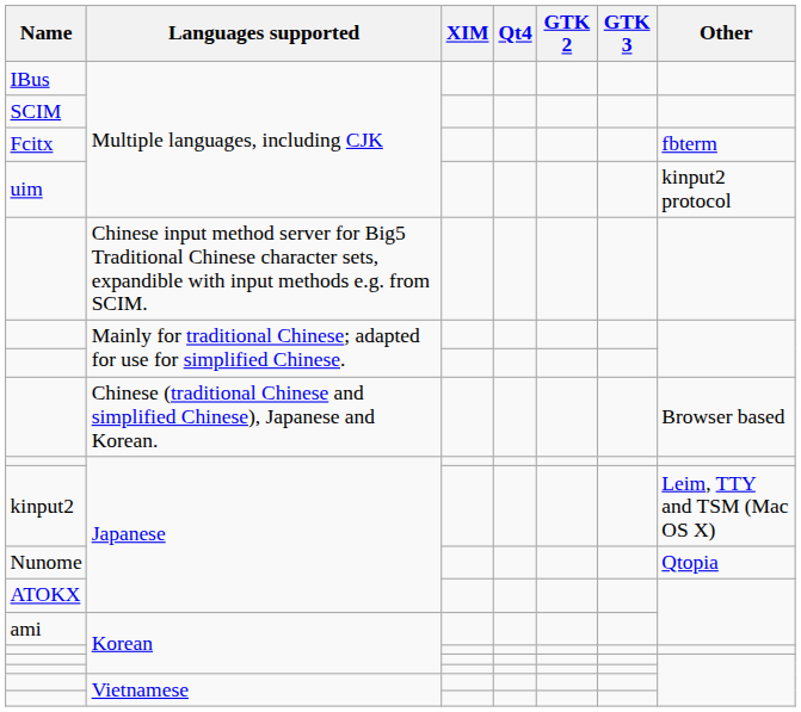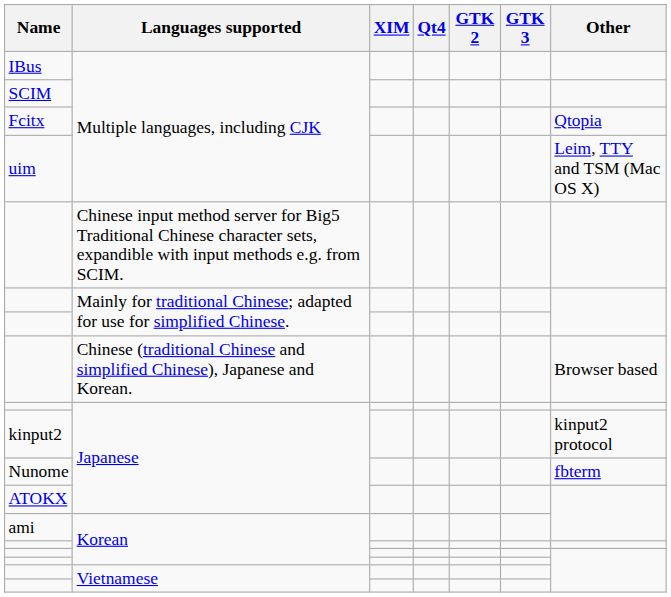 <table class="wikitable">
 <tr>
 <th>Name</th>
 <th>Languages supported</th>
 <th><a href='#'>XIM</a></th>
 <th><a href='#'>Qt4</a></th>
 <th><a href='#'>GTK 2</a></th>
 <th><a href='#'>GTK 3</a></th>
 <th>Other</th>
 </tr>
 <tr>
 <td><a href='#'>IBus</a></td>
 <td rowspan=4>Multiple languages, including <a href='#'>CJK</a></td>
 <td></td>
 <td></td>
 <td></td>
 <td></td>
 <td></td>
 </tr>
 <tr>
 <td><a href='#'>SCIM</a></td>
 <td></td>
 <td></td>
 <td></td>
 <td></td>
 <td></td>
 </tr>
 <tr>
 <td><a href='#'>Fcitx</a></td>
 <td></td>
 <td></td>
 <td></td>
 <td></td>
-<td><a href='#'>fbterm</a></td>
+<td><a href='#'>Qtopia</a></td>
 </tr>
 <tr>
 <td><a href='#'>uim</a></td>
 <td></td>
 <td></td>
 <td></td>
 <td></td>
-<td>kinput2 protocol</td>
+<td><a href='#'>Leim</a>, <a href='#'>TTY</a> and TSM (Mac OS X)</td>
 </tr>
 <tr>
 <td></td>
 <td>Chinese input method server for Big5 Traditional Chinese character sets, expandible with input methods e.g. from SCIM.</td>
 <td></td>
 <td></td>
 <td></td>
 <td></td>
 <td></td>
 </tr>
 <tr>
 <td></td>
 <td rowspan=2>Mainly for <a href='#'>traditional Chinese</a>; adapted for use for <a href='#'>simplified Chinese</a>.</td>
 <td></td>
 <td></td>
 <td></td>
 <td></td>
 </tr>
 <tr>
 <td></td>
 <td></td>
 <td></td>
 <td></td>
 <td></td>
 </tr>
 <tr>
 <td></td>
 <td>Chinese (<a href='#'>traditional Chinese</a> and <a href='#'>simplified Chinese</a>), Japanese and Korean.</td>
 <td></td>
 <td></td>
 <td></td>
 <td></td>
 <td>Browser based</td>
 </tr>
 <tr>
 <td></td>
 <td rowspan=4><a href='#'>Japanese</a></td>
 <td></td>
 <td></td>
 <td></td>
 <td></td>
 </tr>
 <tr>
 <td>kinput2</td>
 <td></td>
 <td></td>
 <td></td>
 <td></td>
-<td><a href='#'>Leim</a>, <a href='#'>TTY</a> and TSM (Mac OS X)</td>
+<td>kinput2 protocol</td>
 </tr>
 <tr>
 <td>Nunome</td>
 <td></td>
 <td></td>
 <td></td>
 <td></td>
-<td><a href='#'>Qtopia</a></td>
+<td><a href='#'>fbterm</a></td>
 </tr>
 <tr>
 <td><a href='#'>ATOKX</a></td>
 <td></td>
 <td></td>
 <td></td>
 <td></td>
 </tr>
 <tr>
 <td>ami</td>
 <td rowspan=4><a href='#'>Korean</a></td>
 <td></td>
 <td></td>
 <td></td>
 <td></td>
 </tr>
 <tr>
 <td></td>
 <td></td>
 <td></td>
 <td></td>
 <td></td>
 <td></td>
 </tr>
 <tr>
 <td></td>
 <td></td>
 <td></td>
 <td></td>
 <td></td>
 </tr>
 <tr>
 <td></td>
 <td></td>
 <td></td>
 <td></td>
 <td></td>
 </tr>
 <tr>
 <td></td>
 <td rowspan=2><a href='#'>Vietnamese</a></td>
 <td></td>
 <td></td>
 <td></td>
 <td></td>
 </tr>
 <tr>
 <td></td>
 <td></td>
 <td></td>
 <td></td>
 <td></td>
 </tr>
 </table>
